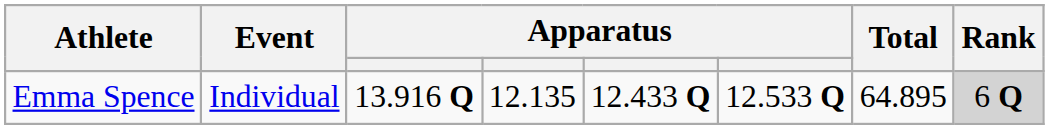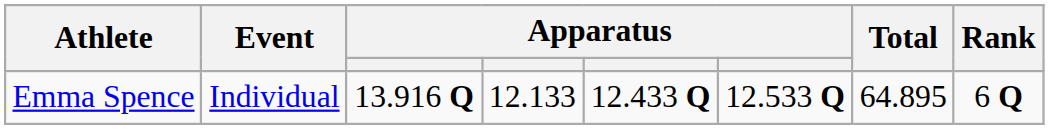 <table class="wikitable" style="font-size:90%">
 <tr>
 <th rowspan=2>Athlete</th>
 <th rowspan=2>Event</th>
 <th colspan=4>Apparatus</th>
 <th rowspan=2>Total</th>
 <th rowspan=2>Rank</th>
 </tr>
 <tr style="font-size:95%">
 <th></th>
 <th></th>
 <th></th>
 <th></th>
 </tr>
 <tr align=center>
 <td align=left><a href='#'>Emma Spence</a></td>
 <td align=left rowspan=6><a href='#'>Individual</a></td>
 <td>13.916 <strong>Q</strong></td>
-<td>12.135</td>
+<td>12.133</td>
 <td>12.433 <strong>Q</strong></td>
 <td>12.533 <strong>Q</strong></td>
 <td>64.895</td>
-<td style="background: lightgrey;">6 <strong>Q</strong></td>
+<td>6 <strong>Q</strong></td>
 </tr>
 </table>
